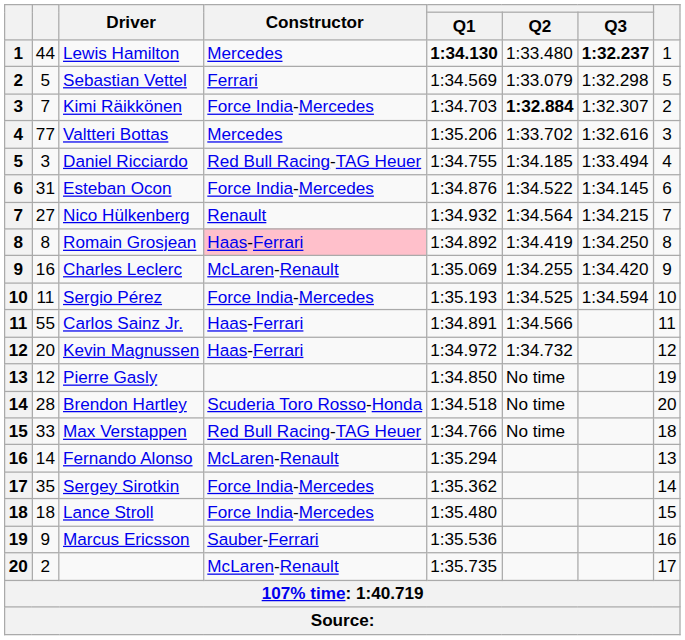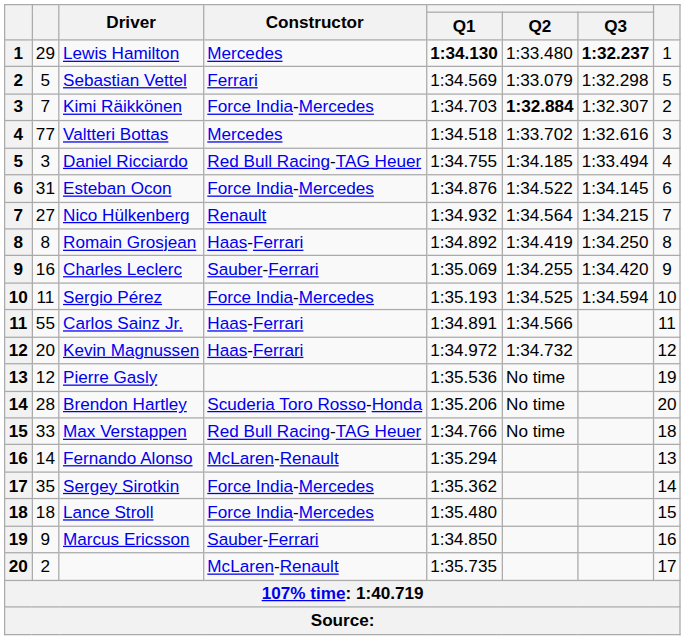 <table class="wikitable sortable" style="font-size:85%">
 <tr>
 <th rowspan="2"></th>
 <th rowspan="2"></th>
 <th rowspan="2">Driver</th>
 <th rowspan="2">Constructor</th>
 <th colspan="3"></th>
 <th rowspan="2"></th>
 </tr>
 <tr>
 <th>Q1</th>
 <th>Q2</th>
 <th>Q3</th>
 </tr>
 <tr>
 <th>1</th>
-<td align="center">44</td>
+<td align="center">29</td>
 <td data-sort-value="HAM"> <a href='#'>Lewis Hamilton</a></td>
 <td><a href='#'>Mercedes</a></td>
 <td><strong>1:34.130</strong></td>
 <td>1:33.480</td>
 <td><strong>1:32.237</strong></td>
 <td align="center">1</td>
 </tr>
 <tr>
 <th>2</th>
 <td align="center">5</td>
 <td data-sort-value="VET"> <a href='#'>Sebastian Vettel</a></td>
 <td><a href='#'>Ferrari</a></td>
 <td>1:34.569</td>
 <td>1:33.079</td>
 <td>1:32.298</td>
 <td align="center">5</td>
 </tr>
 <tr>
 <th>3</th>
 <td align="center">7</td>
 <td data-sort-value="RAI"> <a href='#'>Kimi Räikkönen</a></td>
 <td><a href='#'>Force India</a>-<a href='#'>Mercedes</a></td>
 <td>1:34.703</td>
 <td><strong>1:32.884</strong></td>
 <td>1:32.307</td>
 <td align="center">2</td>
 </tr>
 <tr>
 <th>4</th>
 <td align="center">77</td>
 <td data-sort-value="BOT"> <a href='#'>Valtteri Bottas</a></td>
 <td><a href='#'>Mercedes</a></td>
-<td>1:35.206</td>
+<td>1:34.518</td>
 <td>1:33.702</td>
 <td>1:32.616</td>
 <td align="center">3</td>
 </tr>
 <tr>
 <th>5</th>
 <td align="center">3</td>
 <td data-sort-value="RIC"> <a href='#'>Daniel Ricciardo</a></td>
 <td><a href='#'>Red Bull Racing</a>-<a href='#'>TAG Heuer</a></td>
 <td>1:34.755</td>
 <td>1:34.185</td>
 <td>1:33.494</td>
 <td align="center">4</td>
 </tr>
 <tr>
 <th>6</th>
 <td align="center">31</td>
 <td data-sort-value="OCO"> <a href='#'>Esteban Ocon</a></td>
 <td><a href='#'>Force India</a>-<a href='#'>Mercedes</a></td>
 <td>1:34.876</td>
 <td>1:34.522</td>
 <td>1:34.145</td>
 <td align="center">6</td>
 </tr>
 <tr>
 <th>7</th>
 <td align="center">27</td>
 <td data-sort-value="HUL"> <a href='#'>Nico Hülkenberg</a></td>
 <td><a href='#'>Renault</a></td>
 <td>1:34.932</td>
 <td>1:34.564</td>
 <td>1:34.215</td>
 <td align="center">7</td>
 </tr>
 <tr>
 <th>8</th>
 <td align="center">8</td>
 <td data-sort-value="GRO"> <a href='#'>Romain Grosjean</a></td>
-<td style="background: pink;"><a href='#'>Haas</a>-<a href='#'>Ferrari</a></td>
+<td><a href='#'>Haas</a>-<a href='#'>Ferrari</a></td>
 <td>1:34.892</td>
 <td>1:34.419</td>
 <td>1:34.250</td>
 <td align="center">8</td>
 </tr>
 <tr>
 <th>9</th>
 <td align="center">16</td>
 <td data-sort-value="LEC"> <a href='#'>Charles Leclerc</a></td>
-<td><a href='#'>McLaren</a>-<a href='#'>Renault</a></td>
+<td><a href='#'>Sauber</a>-<a href='#'>Ferrari</a></td>
 <td>1:35.069</td>
 <td>1:34.255</td>
 <td>1:34.420</td>
 <td align="center">9</td>
 </tr>
 <tr>
 <th>10</th>
 <td align="center">11</td>
 <td data-sort-value="PER"> <a href='#'>Sergio Pérez</a></td>
 <td><a href='#'>Force India</a>-<a href='#'>Mercedes</a></td>
 <td>1:35.193</td>
 <td>1:34.525</td>
 <td>1:34.594</td>
 <td align="center">10</td>
 </tr>
 <tr>
 <th>11</th>
 <td align="center">55</td>
 <td data-sort-value="SAI"> <a href='#'>Carlos Sainz Jr.</a></td>
 <td><a href='#'>Haas</a>-<a href='#'>Ferrari</a></td>
 <td>1:34.891</td>
 <td>1:34.566</td>
 <td></td>
 <td align="center">11</td>
 </tr>
 <tr>
 <th>12</th>
 <td align="center">20</td>
 <td data-sort-value="MAG"> <a href='#'>Kevin Magnussen</a></td>
 <td><a href='#'>Haas</a>-<a href='#'>Ferrari</a></td>
 <td>1:34.972</td>
 <td>1:34.732</td>
 <td></td>
 <td align="center">12</td>
 </tr>
 <tr>
 <th>13</th>
 <td align="center">12</td>
 <td data-sort-value="GAS"> <a href='#'>Pierre Gasly</a></td>
 <td></td>
-<td>1:34.850</td>
+<td>1:35.536</td>
 <td>No time</td>
 <td></td>
 <td align="center">19</td>
 </tr>
 <tr>
 <th>14</th>
 <td align="center">28</td>
 <td data-sort-value="HAR"> <a href='#'>Brendon Hartley</a></td>
 <td><a href='#'>Scuderia Toro Rosso</a>-<a href='#'>Honda</a></td>
-<td>1:34.518</td>
+<td>1:35.206</td>
 <td>No time</td>
 <td></td>
 <td align="center">20</td>
 </tr>
 <tr>
 <th>15</th>
 <td align="center">33</td>
 <td data-sort-value="VER"> <a href='#'>Max Verstappen</a></td>
 <td><a href='#'>Red Bull Racing</a>-<a href='#'>TAG Heuer</a></td>
 <td>1:34.766</td>
 <td>No time</td>
 <td></td>
 <td align="center">18</td>
 </tr>
 <tr>
 <th>16</th>
 <td align="center">14</td>
 <td data-sort-value="ALO"> <a href='#'>Fernando Alonso</a></td>
 <td><a href='#'>McLaren</a>-<a href='#'>Renault</a></td>
 <td>1:35.294</td>
 <td></td>
 <td></td>
 <td align="center">13</td>
 </tr>
 <tr>
 <th>17</th>
 <td align="center">35</td>
 <td data-sort-value="SIR"> <a href='#'>Sergey Sirotkin</a></td>
 <td><a href='#'>Force India</a>-<a href='#'>Mercedes</a></td>
 <td>1:35.362</td>
 <td></td>
 <td></td>
 <td align="center">14</td>
 </tr>
 <tr>
 <th>18</th>
 <td align="center">18</td>
 <td data-sort-value="STR"> <a href='#'>Lance Stroll</a></td>
 <td><a href='#'>Force India</a>-<a href='#'>Mercedes</a></td>
 <td>1:35.480</td>
 <td></td>
 <td></td>
 <td align="center">15</td>
 </tr>
 <tr>
 <th>19</th>
 <td align="center">9</td>
 <td data-sort-value="ERI"> <a href='#'>Marcus Ericsson</a></td>
 <td><a href='#'>Sauber</a>-<a href='#'>Ferrari</a></td>
-<td>1:35.536</td>
+<td>1:34.850</td>
 <td></td>
 <td></td>
 <td align="center">16</td>
 </tr>
 <tr>
 <th>20</th>
 <td align="center">2</td>
 <td data-sort-value="VAN"></td>
 <td><a href='#'>McLaren</a>-<a href='#'>Renault</a></td>
 <td>1:35.735</td>
 <td></td>
 <td></td>
 <td align="center">17</td>
 </tr>
 <tr>
 <th colspan="8"><a href='#'>107% time</a>: 1:40.719</th>
 </tr>
 <tr>
 <th colspan="8">Source:</th>
 </tr>
 </table>
